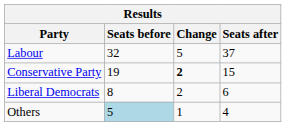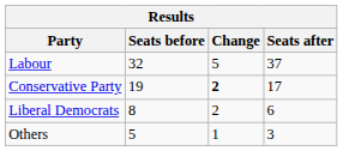 <table class="wikitable">
 <tr>
 <th colspan="4">Results</th>
 </tr>
 <tr>
 <th>Party</th>
 <th>Seats before</th>
 <th>Change</th>
 <th>Seats after</th>
 </tr>
 <tr>
 <td><a href='#'>Labour</a></td>
 <td>32</td>
 <td> 5</td>
 <td>37</td>
 </tr>
 <tr>
 <td><a href='#'>Conservative Party</a></td>
 <td>19</td>
 <td><strong>2</strong></td>
-<td>15</td>
+<td>17</td>
 </tr>
 <tr>
 <td><a href='#'>Liberal Democrats</a></td>
 <td>8</td>
 <td>2</td>
 <td>6</td>
 </tr>
 <tr>
 <td>Others</td>
-<td style="background: lightblue;">5</td>
+<td>5</td>
 <td>1</td>
-<td>4</td>
+<td>3</td>
 </tr>
 </table>
